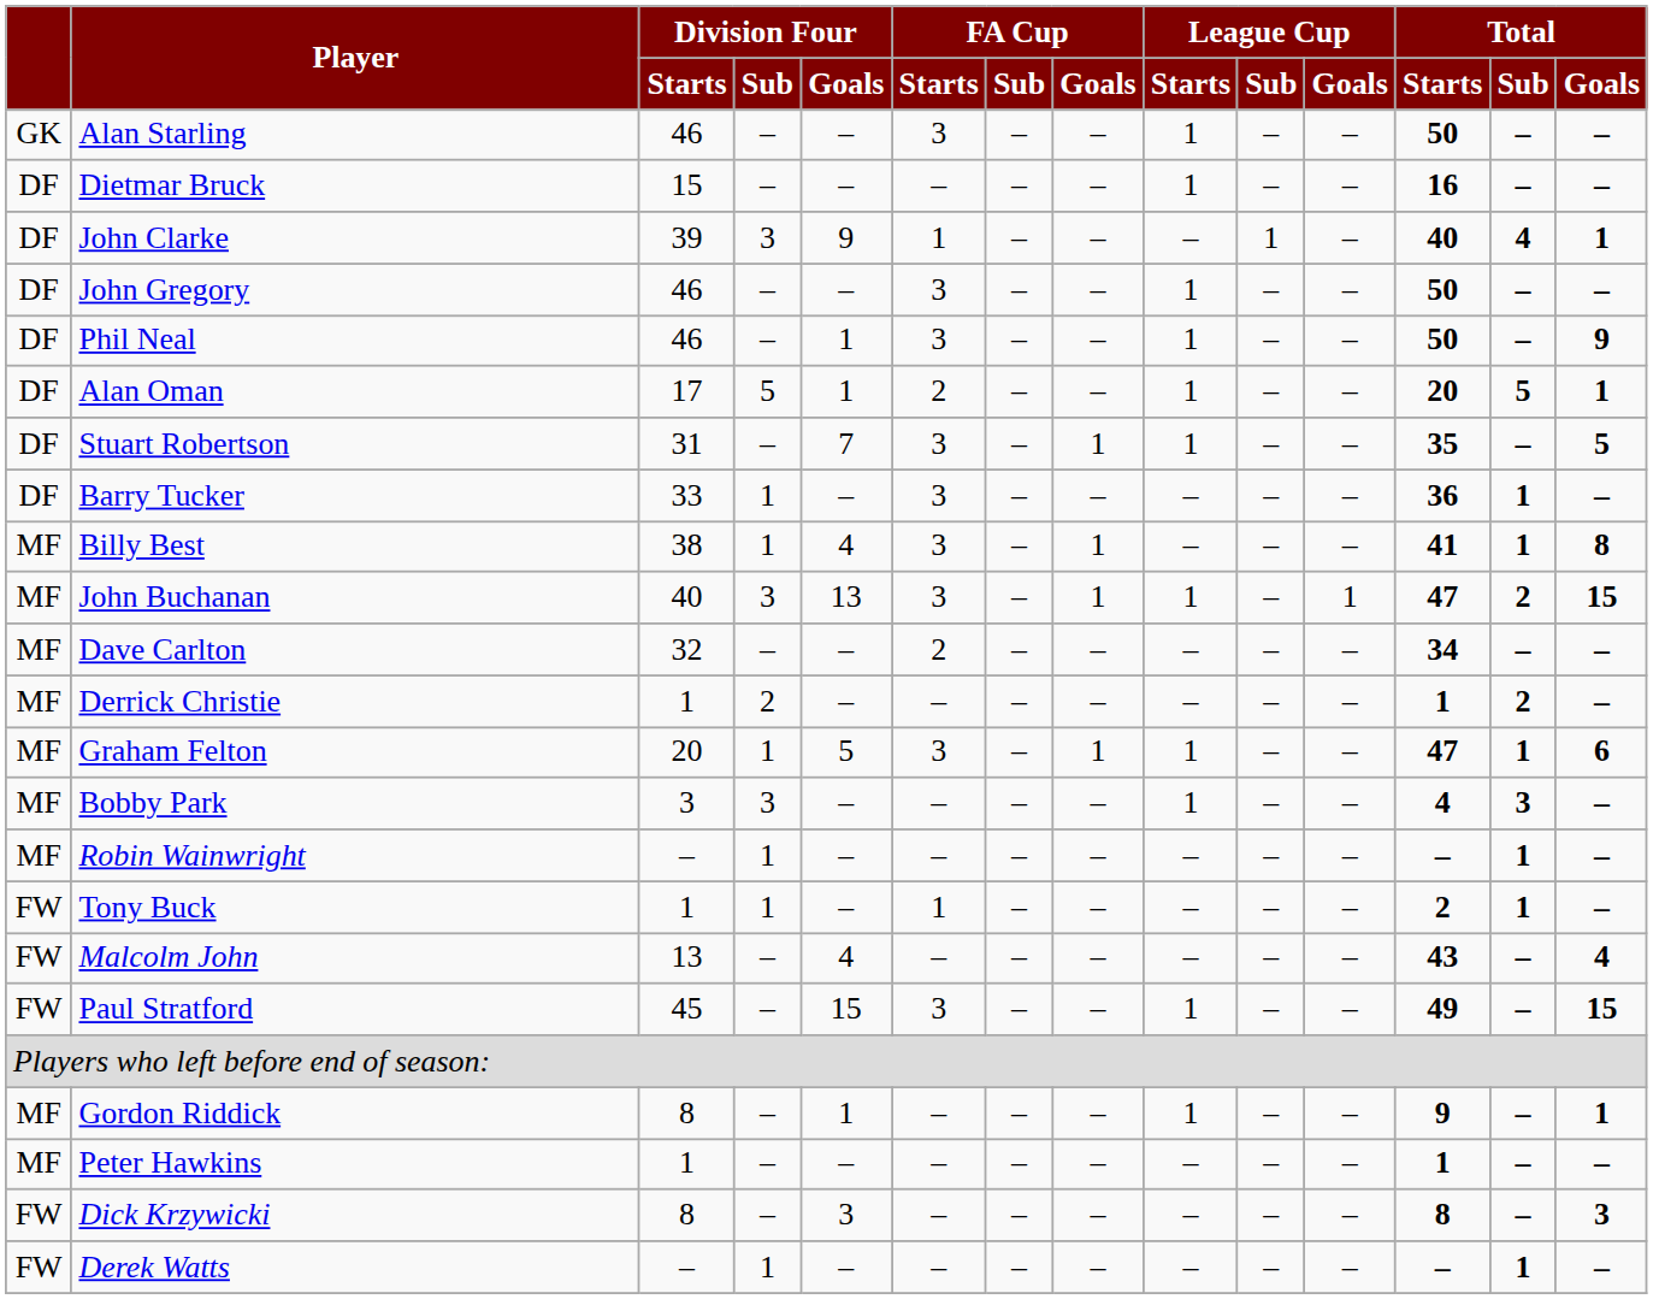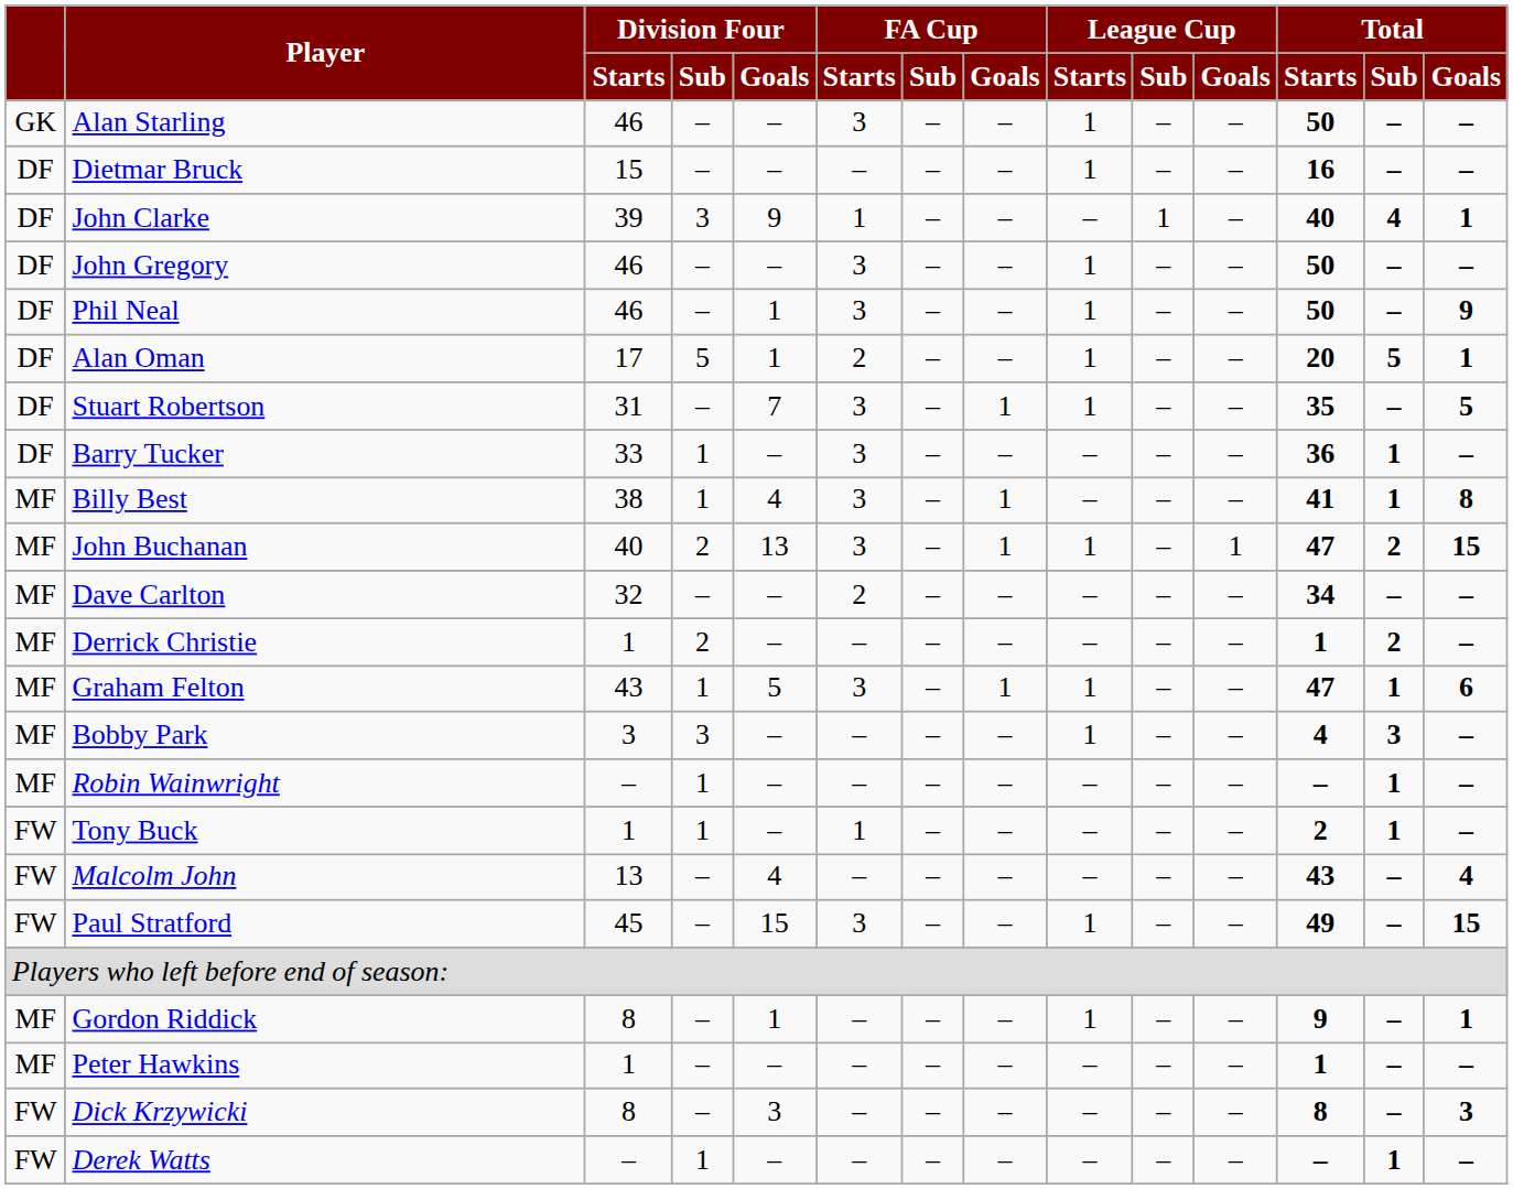 <table class="wikitable"  style="text-align:center; font-size:90%; width:60%;">
 <tr>
 <th rowspan="2" style="background:maroon; color:white;  width: 4%"></th>
 <th rowspan="2" style="background:maroon; color:white; ">Player</th>
 <th colspan="3" style="background:maroon; color:white; ">Division Four</th>
 <th colspan="3" style="background:maroon; color:white; ">FA Cup</th>
 <th colspan="3" style="background:maroon; color:white; ">League Cup</th>
 <th colspan="3" style="background:maroon; color:white; ">Total</th>
 </tr>
 <tr>
 <th style="background:maroon; color:white;  width: 4%;">Starts</th>
 <th style="background:maroon; color:white;  width: 4%;">Sub</th>
 <th style="background:maroon; color:white;  width: 4%;">Goals</th>
 <th style="background:maroon; color:white;  width: 4%;">Starts</th>
 <th style="background:maroon; color:white;  width: 4%;">Sub</th>
 <th style="background:maroon; color:white;  width: 4%;">Goals</th>
 <th style="background:maroon; color:white;  width: 4%;">Starts</th>
 <th style="background:maroon; color:white;  width: 4%;">Sub</th>
 <th style="background:maroon; color:white;  width: 4%;">Goals</th>
 <th style="background:maroon; color:white;  width: 4%;">Starts</th>
 <th style="background:maroon; color:white;  width: 4%;">Sub</th>
 <th style="background:maroon; color:white;  width: 4%;">Goals</th>
 </tr>
 <tr>
 <td>GK</td>
 <td style="text-align:left;"><a href='#'>Alan Starling</a></td>
 <td>46</td>
 <td>–</td>
 <td>–</td>
 <td>3</td>
 <td>–</td>
 <td>–</td>
 <td>1</td>
 <td>–</td>
 <td>–</td>
 <td><strong>50</strong></td>
 <td><strong>–</strong></td>
 <td><strong>–</strong></td>
 </tr>
 <tr>
 <td>DF</td>
 <td style="text-align:left;"><a href='#'>Dietmar Bruck</a></td>
 <td>15</td>
 <td>–</td>
 <td>–</td>
 <td>–</td>
 <td>–</td>
 <td>–</td>
 <td>1</td>
 <td>–</td>
 <td>–</td>
 <td><strong>16</strong></td>
 <td><strong>–</strong></td>
 <td><strong>–</strong></td>
 </tr>
 <tr>
 <td>DF</td>
 <td style="text-align:left;"><a href='#'>John Clarke</a></td>
 <td>39</td>
 <td>3</td>
 <td>9</td>
 <td>1</td>
 <td>–</td>
 <td>–</td>
 <td>–</td>
 <td>1</td>
 <td>–</td>
 <td><strong>40</strong></td>
 <td><strong>4</strong></td>
 <td><strong>1</strong></td>
 </tr>
 <tr>
 <td>DF</td>
 <td style="text-align:left;"><a href='#'>John Gregory</a></td>
 <td>46</td>
 <td>–</td>
 <td>–</td>
 <td>3</td>
 <td>–</td>
 <td>–</td>
 <td>1</td>
 <td>–</td>
 <td>–</td>
 <td><strong>50</strong></td>
 <td><strong>–</strong></td>
 <td><strong>–</strong></td>
 </tr>
 <tr>
 <td>DF</td>
 <td style="text-align:left;"><a href='#'>Phil Neal</a></td>
 <td>46</td>
 <td>–</td>
 <td>1</td>
 <td>3</td>
 <td>–</td>
 <td>–</td>
 <td>1</td>
 <td>–</td>
 <td>–</td>
 <td><strong>50</strong></td>
 <td><strong>–</strong></td>
 <td><strong>9</strong></td>
 </tr>
 <tr>
 <td>DF</td>
 <td style="text-align:left;"><a href='#'>Alan Oman</a></td>
 <td>17</td>
 <td>5</td>
 <td>1</td>
 <td>2</td>
 <td>–</td>
 <td>–</td>
 <td>1</td>
 <td>–</td>
 <td>–</td>
 <td><strong>20</strong></td>
 <td><strong>5</strong></td>
 <td><strong>1</strong></td>
 </tr>
 <tr>
 <td>DF</td>
 <td style="text-align:left;"><a href='#'>Stuart Robertson</a></td>
 <td>31</td>
 <td>–</td>
 <td>7</td>
 <td>3</td>
 <td>–</td>
 <td>1</td>
 <td>1</td>
 <td>–</td>
 <td>–</td>
 <td><strong>35</strong></td>
 <td><strong>–</strong></td>
 <td><strong>5</strong></td>
 </tr>
 <tr>
 <td>DF</td>
 <td style="text-align:left;"><a href='#'>Barry Tucker</a></td>
 <td>33</td>
 <td>1</td>
 <td>–</td>
 <td>3</td>
 <td>–</td>
 <td>–</td>
 <td>–</td>
 <td>–</td>
 <td>–</td>
 <td><strong>36</strong></td>
 <td><strong>1</strong></td>
 <td><strong>–</strong></td>
 </tr>
 <tr>
 <td>MF</td>
 <td style="text-align:left;"><a href='#'>Billy Best</a></td>
 <td>38</td>
 <td>1</td>
 <td>4</td>
 <td>3</td>
 <td>–</td>
 <td>1</td>
 <td>–</td>
 <td>–</td>
 <td>–</td>
 <td><strong>41</strong></td>
 <td><strong>1</strong></td>
 <td><strong>8</strong></td>
 </tr>
 <tr>
 <td>MF</td>
 <td style="text-align:left;"><a href='#'>John Buchanan</a></td>
 <td>40</td>
-<td>3</td>
+<td>2</td>
 <td>13</td>
 <td>3</td>
 <td>–</td>
 <td>1</td>
 <td>1</td>
 <td>–</td>
 <td>1</td>
 <td><strong>47</strong></td>
 <td><strong>2</strong></td>
 <td><strong>15</strong></td>
 </tr>
 <tr>
 <td>MF</td>
 <td style="text-align:left;"><a href='#'>Dave Carlton</a></td>
 <td>32</td>
 <td>–</td>
 <td>–</td>
 <td>2</td>
 <td>–</td>
 <td>–</td>
 <td>–</td>
 <td>–</td>
 <td>–</td>
 <td><strong>34</strong></td>
 <td><strong>–</strong></td>
 <td><strong>–</strong></td>
 </tr>
 <tr>
 <td>MF</td>
 <td style="text-align:left;"><a href='#'>Derrick Christie</a></td>
 <td>1</td>
 <td>2</td>
 <td>–</td>
 <td>–</td>
 <td>–</td>
 <td>–</td>
 <td>–</td>
 <td>–</td>
 <td>–</td>
 <td><strong>1</strong></td>
 <td><strong>2</strong></td>
 <td><strong>–</strong></td>
 </tr>
 <tr>
 <td>MF</td>
 <td style="text-align:left;"><a href='#'>Graham Felton</a></td>
-<td>20</td>
+<td>43</td>
 <td>1</td>
 <td>5</td>
 <td>3</td>
 <td>–</td>
 <td>1</td>
 <td>1</td>
 <td>–</td>
 <td>–</td>
 <td><strong>47</strong></td>
 <td><strong>1</strong></td>
 <td><strong>6</strong></td>
 </tr>
 <tr>
 <td>MF</td>
 <td style="text-align:left;"><a href='#'>Bobby Park</a></td>
 <td>3</td>
 <td>3</td>
 <td>–</td>
 <td>–</td>
 <td>–</td>
 <td>–</td>
 <td>1</td>
 <td>–</td>
 <td>–</td>
 <td><strong>4</strong></td>
 <td><strong>3</strong></td>
 <td><strong>–</strong></td>
 </tr>
 <tr>
 <td>MF</td>
 <td style="text-align:left;"><em><a href='#'>Robin Wainwright</a></em></td>
 <td>–</td>
 <td>1</td>
 <td>–</td>
 <td>–</td>
 <td>–</td>
 <td>–</td>
 <td>–</td>
 <td>–</td>
 <td>–</td>
 <td><strong>–</strong></td>
 <td><strong>1</strong></td>
 <td><strong>–</strong></td>
 </tr>
 <tr>
 <td>FW</td>
 <td style="text-align:left;"><a href='#'>Tony Buck</a></td>
 <td>1</td>
 <td>1</td>
 <td>–</td>
 <td>1</td>
 <td>–</td>
 <td>–</td>
 <td>–</td>
 <td>–</td>
 <td>–</td>
 <td><strong>2</strong></td>
 <td><strong>1</strong></td>
 <td><strong>–</strong></td>
 </tr>
 <tr>
 <td>FW</td>
 <td style="text-align:left;"><em><a href='#'>Malcolm John</a></em></td>
 <td>13</td>
 <td>–</td>
 <td>4</td>
 <td>–</td>
 <td>–</td>
 <td>–</td>
 <td>–</td>
 <td>–</td>
 <td>–</td>
 <td><strong>43</strong></td>
 <td><strong>–</strong></td>
 <td><strong>4</strong></td>
 </tr>
 <tr>
 <td>FW</td>
 <td style="text-align:left;"><a href='#'>Paul Stratford</a></td>
 <td>45</td>
 <td>–</td>
 <td>15</td>
 <td>3</td>
 <td>–</td>
 <td>–</td>
 <td>1</td>
 <td>–</td>
 <td>–</td>
 <td><strong>49</strong></td>
 <td><strong>–</strong></td>
 <td><strong>15</strong></td>
 </tr>
 <tr>
 <td colspan="20" style="background:#dcdcdc; text-align:left;"><em>Players who left before end of season:</em></td>
 </tr>
 <tr>
 <td>MF</td>
 <td style="text-align:left;"><a href='#'>Gordon Riddick</a></td>
 <td>8</td>
 <td>–</td>
 <td>1</td>
 <td>–</td>
 <td>–</td>
 <td>–</td>
 <td>1</td>
 <td>–</td>
 <td>–</td>
 <td><strong>9</strong></td>
 <td><strong>–</strong></td>
 <td><strong>1</strong></td>
 </tr>
 <tr>
 <td>MF</td>
 <td style="text-align:left;"><a href='#'>Peter Hawkins</a></td>
 <td>1</td>
 <td>–</td>
 <td>–</td>
 <td>–</td>
 <td>–</td>
 <td>–</td>
 <td>–</td>
 <td>–</td>
 <td>–</td>
 <td><strong>1</strong></td>
 <td><strong>–</strong></td>
 <td><strong>–</strong></td>
 </tr>
 <tr>
 <td>FW</td>
 <td style="text-align:left;"><em><a href='#'>Dick Krzywicki</a></em></td>
 <td>8</td>
 <td>–</td>
 <td>3</td>
 <td>–</td>
 <td>–</td>
 <td>–</td>
 <td>–</td>
 <td>–</td>
 <td>–</td>
 <td><strong>8</strong></td>
 <td><strong>–</strong></td>
 <td><strong>3</strong></td>
 </tr>
 <tr>
 <td>FW</td>
 <td style="text-align:left;"><em><a href='#'>Derek Watts</a></em></td>
 <td>–</td>
 <td>1</td>
 <td>–</td>
 <td>–</td>
 <td>–</td>
 <td>–</td>
 <td>–</td>
 <td>–</td>
 <td>–</td>
 <td><strong>–</strong></td>
 <td><strong>1</strong></td>
 <td><strong>–</strong></td>
 </tr>
 </table>
